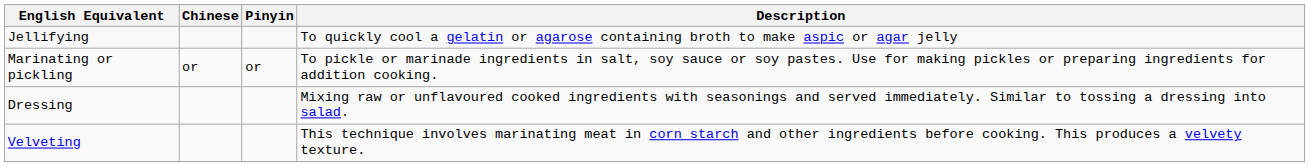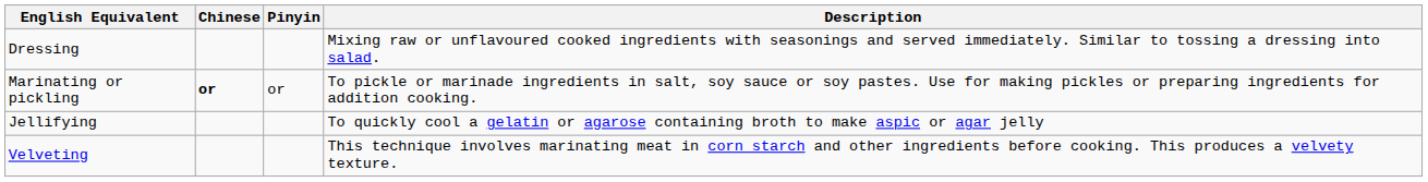 <table class="wikitable">
 <tr>
 <th>English Equivalent</th>
 <th>Chinese</th>
 <th>Pinyin</th>
 <th>Description</th>
 </tr>
 <tr>
+<td>Dressing</td>
+<td></td>
+<td><em></em></td>
+<td>Mixing raw or unflavoured cooked ingredients with seasonings and served immediately. Similar to tossing a dressing into <a href='#'>salad</a>.</td>
+</tr>
+<tr>
+<td>Marinating or pickling</td>
+<td><strong> or </strong></td>
+<td><em></em> or <em></em></td>
+<td>To pickle or marinade ingredients in salt, soy sauce or soy pastes. Use for making pickles or preparing ingredients for addition cooking.</td>
+</tr>
+<tr>
 <td>Jellifying</td>
 <td></td>
 <td><em></em></td>
 <td>To quickly cool a <a href='#'>gelatin</a> or <a href='#'>agarose</a> containing broth to make <a href='#'>aspic</a> or <a href='#'>agar</a> jelly</td>
-</tr>
-<tr>
-<td>Marinating or pickling</td>
-<td> or </td>
-<td><em></em> or <em></em></td>
-<td>To pickle or marinade ingredients in salt, soy sauce or soy pastes. Use for making pickles or preparing ingredients for addition cooking.</td>
-</tr>
-<tr>
-<td>Dressing</td>
-<td></td>
-<td><em></em></td>
-<td>Mixing raw or unflavoured cooked ingredients with seasonings and served immediately. Similar to tossing a dressing into <a href='#'>salad</a>.</td>
 </tr>
 <tr>
 <td><a href='#'>Velveting</a></td>
 <td></td>
 <td><em></em></td>
 <td>This technique involves marinating meat in <a href='#'>corn starch</a> and other ingredients before cooking. This produces a <a href='#'>velvety</a> texture.</td>
 </tr>
 </table>
